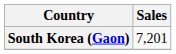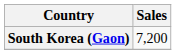 <table class="wikitable plainrowheaders">
 <tr>
 <th>Country</th>
 <th>Sales</th>
 </tr>
 <tr>
 <th scope="row">South Korea (<a href='#'>Gaon</a>)</th>
-<td>7,201</td>
+<td>7,200</td>
 </tr>
 <tr>
 </tr>
 </table>
